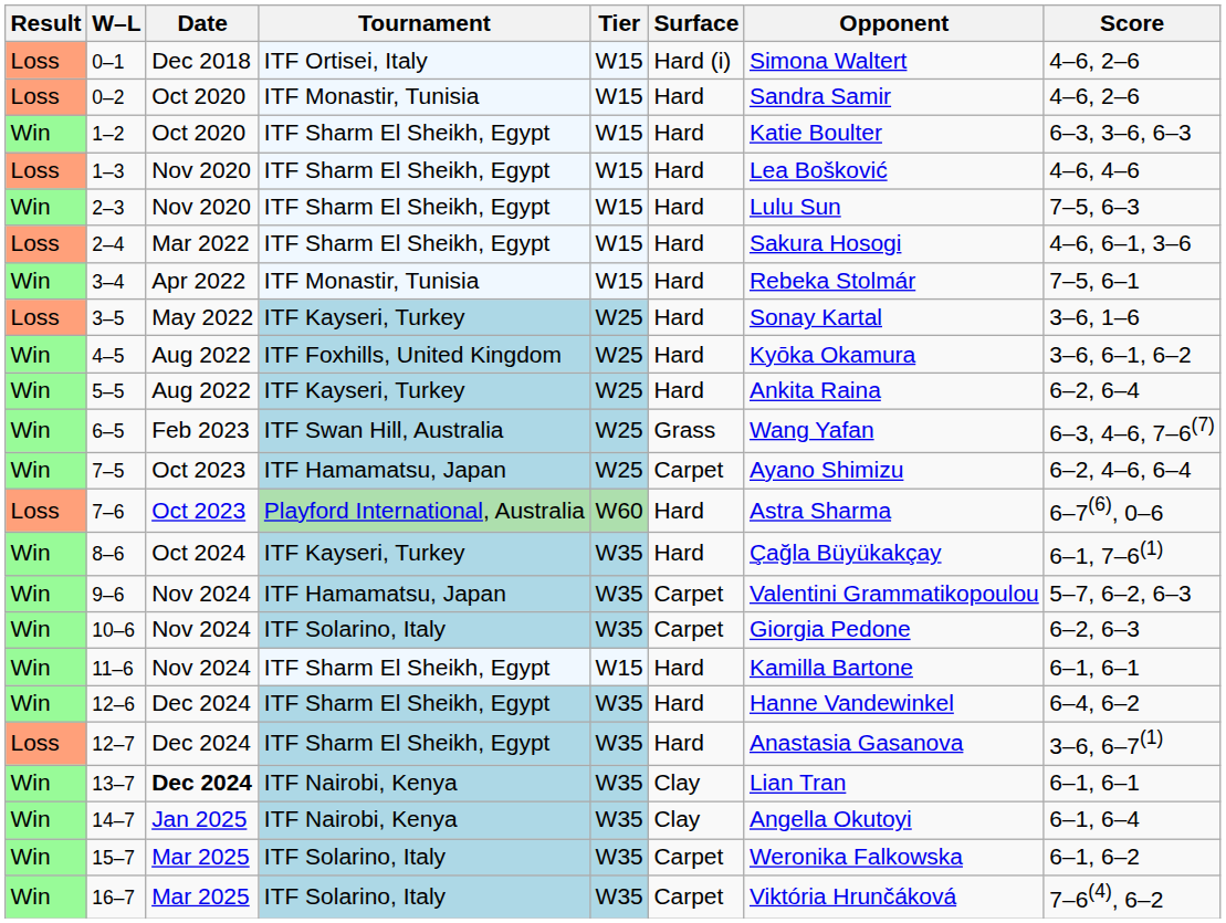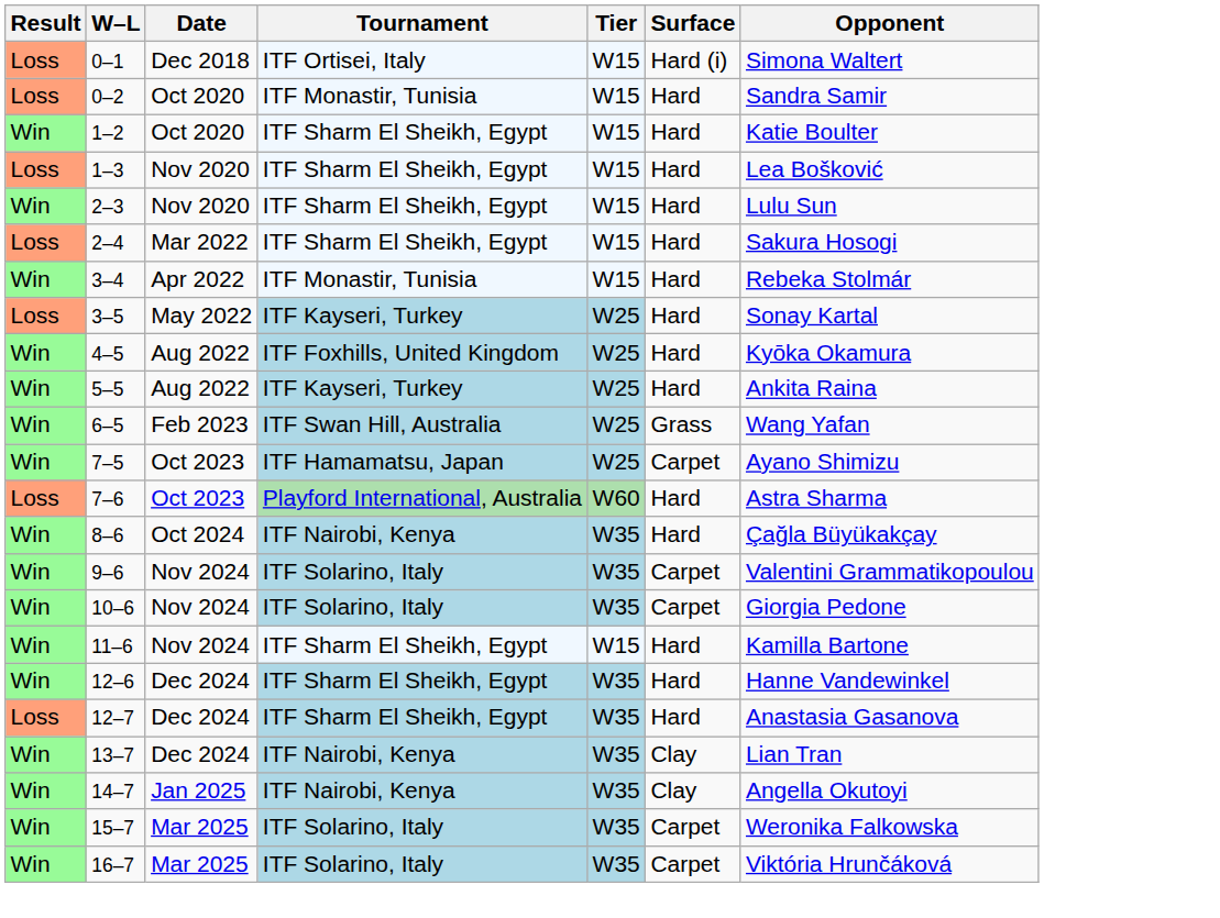 <table class="sortable wikitable">
 <tr>
 <th>Result</th>
 <th class="unsortable">W–L</th>
 <th>Date</th>
 <th>Tournament</th>
 <th>Tier</th>
 <th>Surface</th>
 <th>Opponent</th>
-<th class=unsortable>Score</th>
 </tr>
 <tr>
 <td style="background:#FFA07A;">Loss</td>
 <td><small>0–1</small></td>
 <td>Dec 2018</td>
 <td style="background:#f0f8ff;">ITF Ortisei, Italy</td>
 <td style="background:#f0f8ff;">W15</td>
 <td>Hard (i)</td>
 <td> <a href='#'>Simona Waltert</a></td>
-<td>4–6, 2–6</td>
 </tr>
 <tr>
 <td style="background:#FFA07A;">Loss</td>
 <td><small>0–2</small></td>
 <td>Oct 2020</td>
 <td style="background:#f0f8ff;">ITF Monastir, Tunisia</td>
 <td style="background:#f0f8ff;">W15</td>
 <td>Hard</td>
 <td> <a href='#'>Sandra Samir</a></td>
-<td>4–6, 2–6</td>
 </tr>
 <tr>
 <td style="background:#98fb98;">Win</td>
 <td><small>1–2</small></td>
 <td>Oct 2020</td>
 <td style="background:#f0f8ff;">ITF Sharm El Sheikh, Egypt</td>
 <td style="background:#f0f8ff;">W15</td>
 <td>Hard</td>
 <td> <a href='#'>Katie Boulter</a></td>
-<td>6–3, 3–6, 6–3</td>
 </tr>
 <tr>
 <td style="background:#FFA07A;">Loss</td>
 <td><small>1–3</small></td>
 <td>Nov 2020</td>
 <td style="background:#f0f8ff;">ITF Sharm El Sheikh, Egypt</td>
 <td style="background:#f0f8ff;">W15</td>
 <td>Hard</td>
 <td> <a href='#'>Lea Bošković</a></td>
-<td>4–6, 4–6</td>
 </tr>
 <tr>
 <td style="background:#98fb98;">Win</td>
 <td><small>2–3</small></td>
 <td>Nov 2020</td>
 <td style="background:#f0f8ff;">ITF Sharm El Sheikh, Egypt</td>
 <td style="background:#f0f8ff;">W15</td>
 <td>Hard</td>
 <td> <a href='#'>Lulu Sun</a></td>
-<td>7–5, 6–3</td>
 </tr>
 <tr>
 <td style="background:#FFA07A;">Loss</td>
 <td><small>2–4</small></td>
 <td>Mar 2022</td>
 <td style="background:#f0f8ff;">ITF Sharm El Sheikh, Egypt</td>
 <td style="background:#f0f8ff;">W15</td>
 <td>Hard</td>
 <td> <a href='#'>Sakura Hosogi</a></td>
-<td>4–6, 6–1, 3–6</td>
 </tr>
 <tr>
 <td style="background:#98fb98;">Win</td>
 <td><small>3–4</small></td>
 <td>Apr 2022</td>
 <td style="background:#f0f8ff;">ITF Monastir, Tunisia</td>
 <td style="background:#f0f8ff;">W15</td>
 <td>Hard</td>
 <td> <a href='#'>Rebeka Stolmár</a></td>
-<td>7–5, 6–1</td>
 </tr>
 <tr>
 <td style="background:#FFA07A;">Loss</td>
 <td><small>3–5</small></td>
 <td>May 2022</td>
 <td style="background:lightblue;">ITF Kayseri, Turkey</td>
 <td style="background:lightblue;">W25</td>
 <td>Hard</td>
 <td> <a href='#'>Sonay Kartal</a></td>
-<td>3–6, 1–6</td>
 </tr>
 <tr>
 <td style="background:#98fb98;">Win</td>
 <td><small>4–5</small></td>
 <td>Aug 2022</td>
 <td style="background:lightblue;">ITF Foxhills, United Kingdom</td>
 <td style="background:lightblue;">W25</td>
 <td>Hard</td>
 <td> <a href='#'>Kyōka Okamura</a></td>
-<td>3–6, 6–1, 6–2</td>
 </tr>
 <tr>
 <td style="background:#98fb98;">Win</td>
 <td><small>5–5</small></td>
 <td>Aug 2022</td>
 <td style="background:lightblue;">ITF Kayseri, Turkey</td>
 <td style="background:lightblue;">W25</td>
 <td>Hard</td>
 <td> <a href='#'>Ankita Raina</a></td>
-<td>6–2, 6–4</td>
 </tr>
 <tr>
 <td style="background:#98fb98;">Win</td>
 <td><small>6–5</small></td>
 <td>Feb 2023</td>
 <td style="background:lightblue;">ITF Swan Hill, Australia</td>
 <td style="background:lightblue;">W25</td>
 <td>Grass</td>
 <td> <a href='#'>Wang Yafan</a></td>
-<td>6–3, 4–6, 7–6<sup>(7)</sup></td>
 </tr>
 <tr>
 <td style="background:#98fb98;">Win</td>
 <td><small>7–5</small></td>
 <td>Oct 2023</td>
 <td style="background:lightblue;">ITF Hamamatsu, Japan</td>
 <td style="background:lightblue;">W25</td>
 <td>Carpet</td>
 <td> <a href='#'>Ayano Shimizu</a></td>
-<td>6–2, 4–6, 6–4</td>
 </tr>
 <tr>
 <td style="background:#FFA07A;">Loss</td>
 <td><small>7–6</small></td>
 <td><a href='#'>Oct 2023</a></td>
 <td style="background:#addfad;"><a href='#'>Playford International</a>, Australia</td>
 <td style="background:#addfad;">W60</td>
 <td>Hard</td>
 <td> <a href='#'>Astra Sharma</a></td>
-<td>6–7<sup>(6)</sup>, 0–6</td>
 </tr>
 <tr>
 <td style="background:#98fb98;">Win</td>
 <td><small>8–6</small></td>
 <td>Oct 2024</td>
-<td style="background:lightblue;">ITF Kayseri, Turkey</td>
+<td style="background:lightblue;">ITF Nairobi, Kenya</td>
 <td style="background:lightblue;">W35</td>
 <td>Hard</td>
 <td> <a href='#'>Çağla Büyükakçay</a></td>
-<td>6–1, 7–6<sup>(1)</sup></td>
 </tr>
 <tr>
 <td style="background:#98fb98;">Win</td>
 <td><small>9–6</small></td>
 <td>Nov 2024</td>
-<td style="background:lightblue;">ITF Hamamatsu, Japan</td>
+<td style="background:lightblue;">ITF Solarino, Italy</td>
 <td style="background:lightblue;">W35</td>
 <td>Carpet</td>
 <td> <a href='#'>Valentini Grammatikopoulou</a></td>
-<td>5–7, 6–2, 6–3</td>
 </tr>
 <tr>
 <td style="background:#98fb98;">Win</td>
 <td><small>10–6</small></td>
 <td>Nov 2024</td>
 <td style="background:lightblue;">ITF Solarino, Italy</td>
 <td style="background:lightblue;">W35</td>
 <td>Carpet</td>
 <td> <a href='#'>Giorgia Pedone</a></td>
-<td>6–2, 6–3</td>
 </tr>
 <tr>
 <td style="background:#98fb98;">Win</td>
 <td><small>11–6</small></td>
 <td>Nov 2024</td>
 <td style="background:#f0f8ff;">ITF Sharm El Sheikh, Egypt</td>
 <td style="background:#f0f8ff;">W15</td>
 <td>Hard</td>
 <td> <a href='#'>Kamilla Bartone</a></td>
-<td>6–1, 6–1</td>
 </tr>
 <tr>
 <td style="background:#98fb98;">Win</td>
 <td><small>12–6</small></td>
 <td>Dec 2024</td>
 <td style="background:lightblue;">ITF Sharm El Sheikh, Egypt</td>
 <td style="background:lightblue;">W35</td>
 <td>Hard</td>
 <td> <a href='#'>Hanne Vandewinkel</a></td>
-<td>6–4, 6–2</td>
 </tr>
 <tr>
 <td style="background:#FFA07A;">Loss</td>
 <td><small>12–7</small></td>
 <td>Dec 2024</td>
 <td style="background:lightblue;">ITF Sharm El Sheikh, Egypt</td>
 <td style="background:lightblue;">W35</td>
 <td>Hard</td>
 <td> <a href='#'>Anastasia Gasanova</a></td>
-<td>3–6, 6–7<sup>(1)</sup></td>
 </tr>
 <tr>
 <td style="background:#98fb98;">Win</td>
 <td><small>13–7</small></td>
-<td><strong>Dec 2024</strong></td>
+<td>Dec 2024</td>
 <td style="background:lightblue;">ITF Nairobi, Kenya</td>
 <td style="background:lightblue;">W35</td>
 <td>Clay</td>
 <td> <a href='#'>Lian Tran</a></td>
-<td>6–1, 6–1</td>
 </tr>
 <tr>
 <td style="background:#98fb98;">Win</td>
 <td><small>14–7</small></td>
 <td><a href='#'>Jan 2025</a></td>
 <td style="background:lightblue;">ITF Nairobi, Kenya</td>
 <td style="background:lightblue;">W35</td>
 <td>Clay</td>
 <td> <a href='#'>Angella Okutoyi</a></td>
-<td>6–1, 6–4</td>
 </tr>
 <tr>
 <td style="background:#98fb98;">Win</td>
 <td><small>15–7</small></td>
 <td><a href='#'>Mar 2025</a></td>
 <td style="background:lightblue;">ITF Solarino, Italy</td>
 <td style="background:lightblue;">W35</td>
 <td>Carpet</td>
 <td> <a href='#'>Weronika Falkowska</a></td>
-<td>6–1, 6–2</td>
 </tr>
 <tr>
 <td style="background:#98fb98;">Win</td>
 <td><small>16–7</small></td>
 <td><a href='#'>Mar 2025</a></td>
 <td style="background:lightblue;">ITF Solarino, Italy</td>
 <td style="background:lightblue;">W35</td>
 <td>Carpet</td>
 <td> <a href='#'>Viktória Hrunčáková</a></td>
-<td>7–6<sup>(4)</sup>, 6–2</td>
 </tr>
 </table>
